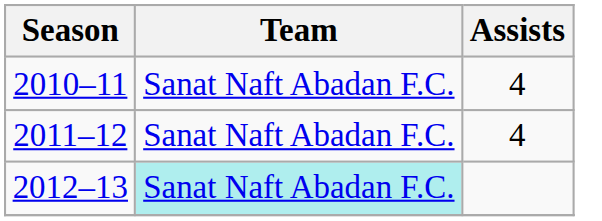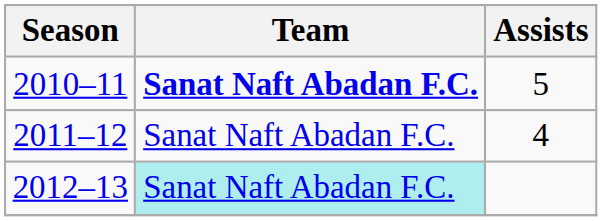 <table class="wikitable" style="text-align: center;">
 <tr>
 <th>Season</th>
 <th>Team</th>
 <th>Assists</th>
 </tr>
 <tr>
 <td><a href='#'>2010–11</a></td>
-<td align="left"><a href='#'>Sanat Naft Abadan F.C.</a></td>
-<td>4</td>
+<td align="left"><strong><a href='#'>Sanat Naft Abadan F.C.</a></strong></td>
+<td>5</td>
 </tr>
 <tr>
 <td><a href='#'>2011–12</a></td>
 <td align="left"><a href='#'>Sanat Naft Abadan F.C.</a></td>
 <td>4</td>
 </tr>
 <tr>
 <td><a href='#'>2012–13</a></td>
 <td align="left" style="background: paleturquoise;"><a href='#'>Sanat Naft Abadan F.C.</a></td>
 <td></td>
 </tr>
 <tr>
 </tr>
 </table>
